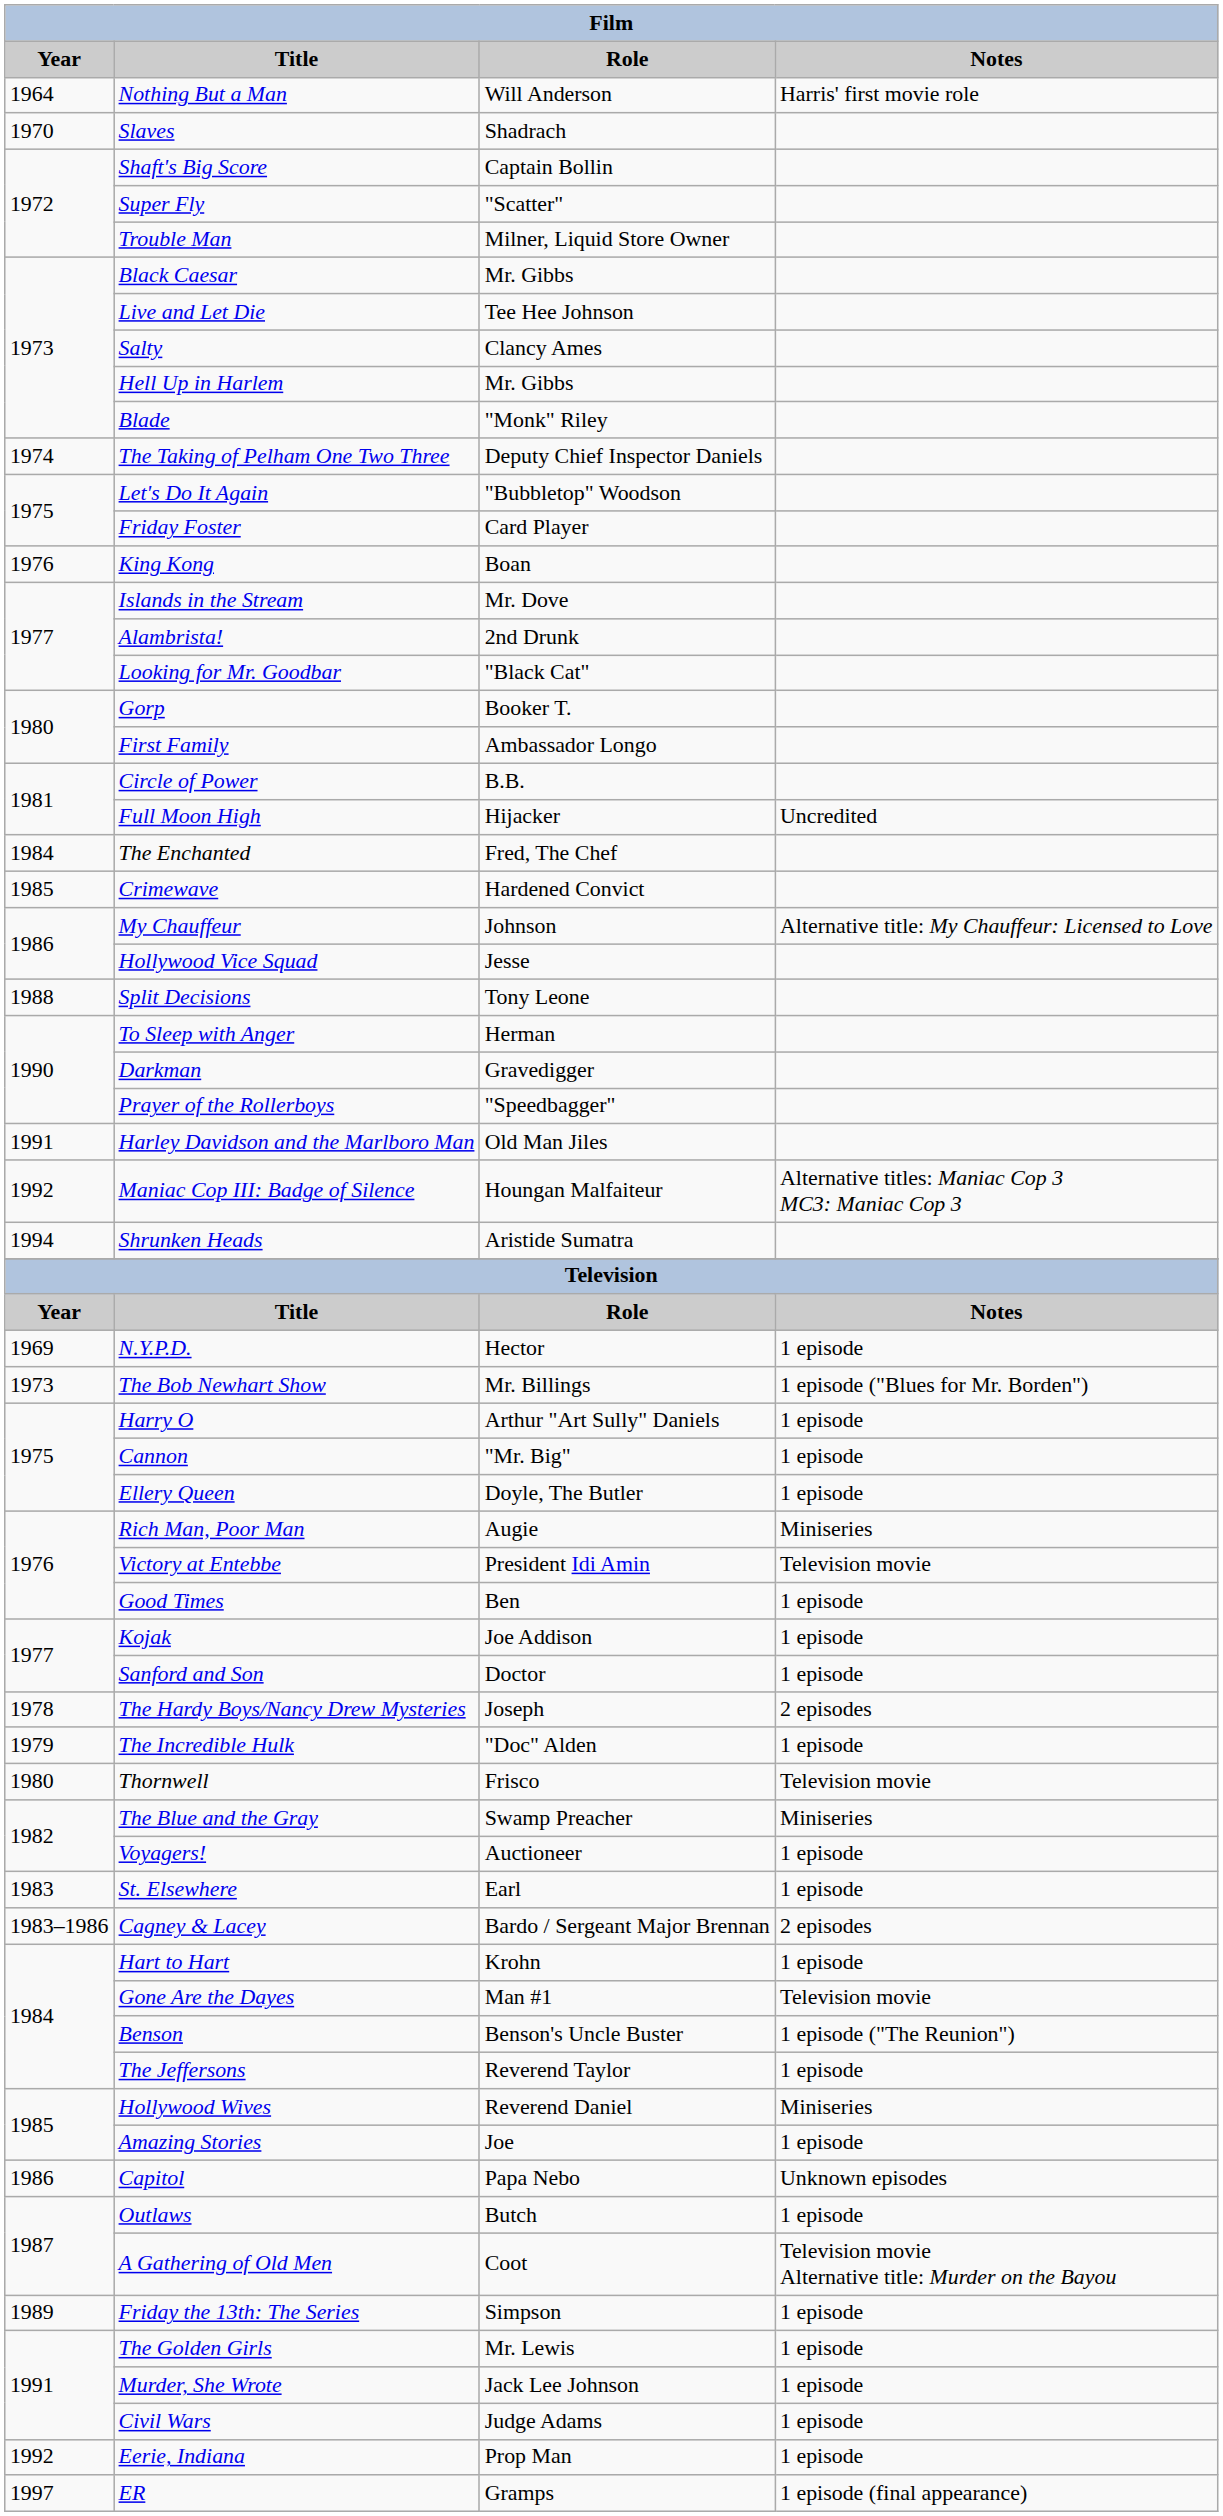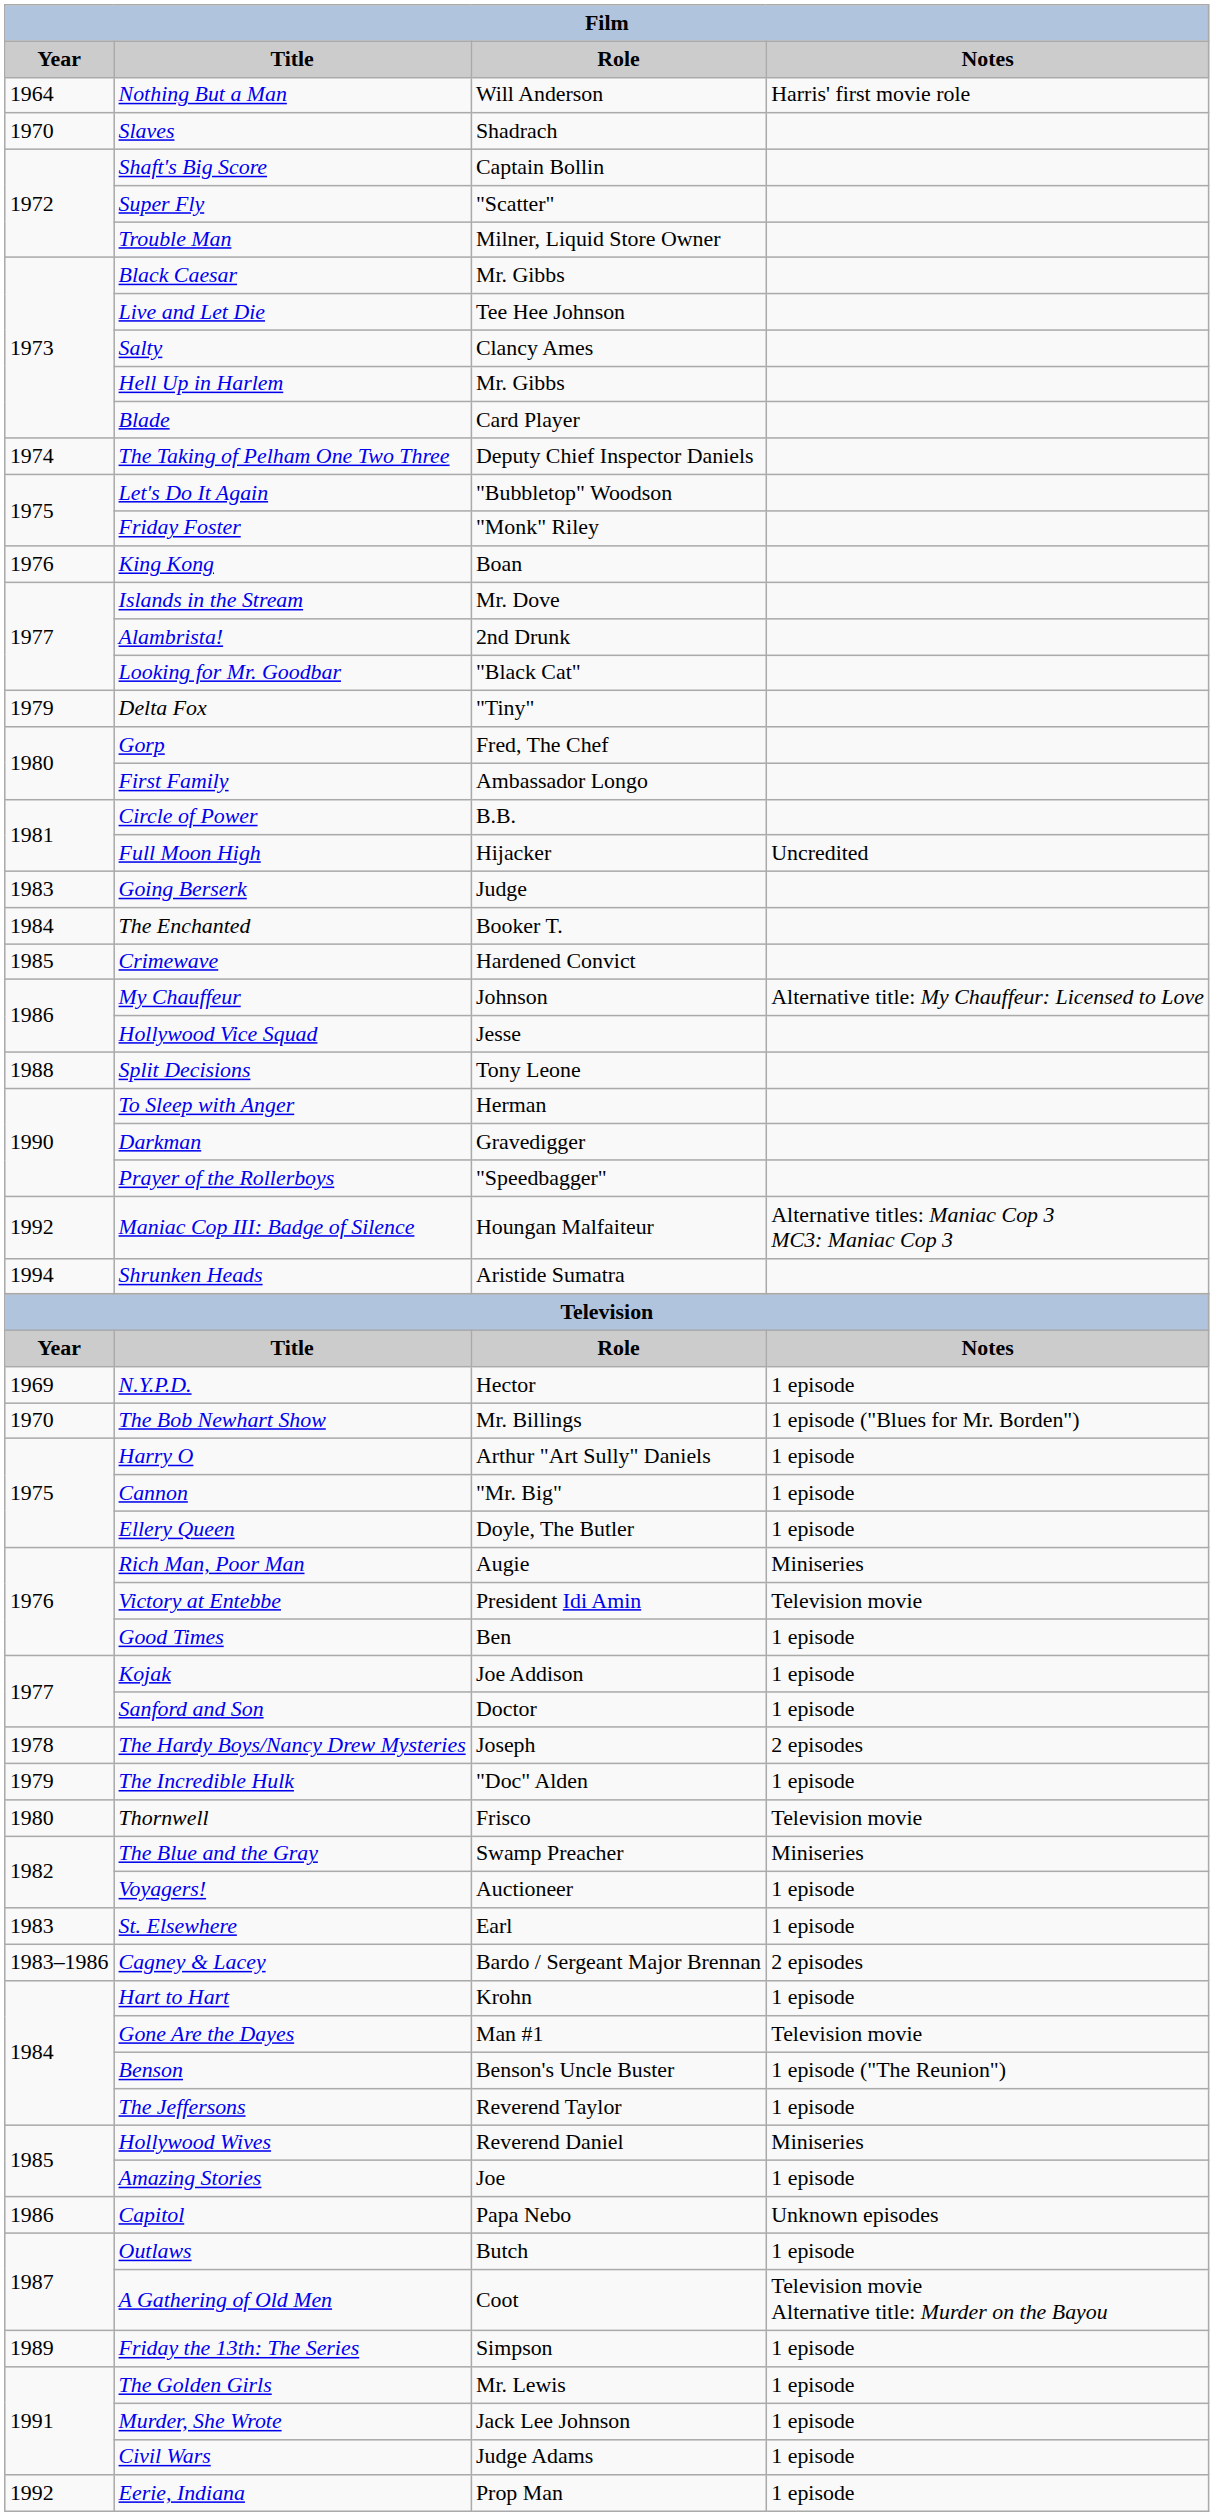 <table class="wikitable" style="font-size:90%;">
 <tr>
 <th colspan=4 style="background:#B0C4DE;">Film</th>
 </tr>
 <tr align="center">
 <th style="background: #CCCCCC;">Year</th>
 <th style="background: #CCCCCC;">Title</th>
 <th style="background: #CCCCCC;">Role</th>
 <th style="background: #CCCCCC;">Notes</th>
 </tr>
 <tr>
 <td>1964</td>
 <td><em><a href='#'>Nothing But a Man</a></em></td>
 <td>Will Anderson</td>
 <td>Harris' first movie role</td>
 </tr>
 <tr>
 <td>1970</td>
 <td><em><a href='#'>Slaves</a></em></td>
 <td>Shadrach</td>
 <td></td>
 </tr>
 <tr>
 <td rowspan=3>1972</td>
 <td><em><a href='#'>Shaft's Big Score</a></em></td>
 <td>Captain Bollin</td>
 <td></td>
 </tr>
 <tr>
 <td><em><a href='#'>Super Fly</a></em></td>
 <td>"Scatter"</td>
 <td></td>
 </tr>
 <tr>
 <td><em><a href='#'>Trouble Man</a></em></td>
 <td>Milner, Liquid Store Owner</td>
 <td></td>
 </tr>
 <tr>
 <td rowspan=5>1973</td>
 <td><em><a href='#'>Black Caesar</a></em></td>
 <td>Mr. Gibbs</td>
 <td></td>
 </tr>
 <tr>
 <td><em><a href='#'>Live and Let Die</a></em></td>
 <td>Tee Hee Johnson</td>
 <td></td>
 </tr>
 <tr>
 <td><em><a href='#'>Salty</a></em></td>
 <td>Clancy Ames</td>
 <td></td>
 </tr>
 <tr>
 <td><em><a href='#'>Hell Up in Harlem</a></em></td>
 <td>Mr. Gibbs</td>
 <td></td>
 </tr>
 <tr>
 <td><em><a href='#'>Blade</a></em></td>
-<td>"Monk" Riley</td>
+<td>Card Player</td>
 <td></td>
 </tr>
 <tr>
 <td>1974</td>
 <td><em><a href='#'>The Taking of Pelham One Two Three</a></em></td>
 <td>Deputy Chief Inspector Daniels</td>
 <td></td>
 </tr>
 <tr>
 <td rowspan=2>1975</td>
 <td><em><a href='#'>Let's Do It Again</a></em></td>
 <td>"Bubbletop" Woodson</td>
 <td></td>
 </tr>
 <tr>
 <td><em><a href='#'>Friday Foster</a></em></td>
-<td>Card Player</td>
+<td>"Monk" Riley</td>
 <td></td>
 </tr>
 <tr>
 <td>1976</td>
 <td><em><a href='#'>King Kong</a></em></td>
 <td>Boan</td>
 <td></td>
 </tr>
 <tr>
 <td rowspan=3>1977</td>
 <td><em><a href='#'>Islands in the Stream</a></em></td>
 <td>Mr. Dove</td>
 <td></td>
 </tr>
 <tr>
 <td><em><a href='#'>Alambrista!</a></em></td>
 <td>2nd Drunk</td>
 <td></td>
 </tr>
 <tr>
 <td><em><a href='#'>Looking for Mr. Goodbar</a></em></td>
 <td>"Black Cat"</td>
 <td></td>
 </tr>
 <tr>
+<td>1979</td>
+<td><em>Delta Fox</em></td>
+<td>"Tiny"</td>
+<td></td>
+</tr>
+<tr>
 <td rowspan=2>1980</td>
 <td><em><a href='#'>Gorp</a></em></td>
-<td>Booker T.</td>
+<td>Fred, The Chef</td>
 <td></td>
 </tr>
 <tr>
 <td><em><a href='#'>First Family</a></em></td>
 <td>Ambassador Longo</td>
 <td></td>
 </tr>
 <tr>
 <td rowspan=2>1981</td>
 <td><em><a href='#'>Circle of Power</a></em></td>
 <td>B.B.</td>
 <td></td>
 </tr>
 <tr>
 <td><em><a href='#'>Full Moon High</a></em></td>
 <td>Hijacker</td>
 <td>Uncredited</td>
 </tr>
 <tr>
+<td>1983</td>
+<td><em><a href='#'>Going Berserk</a></em></td>
+<td>Judge</td>
+<td></td>
+</tr>
+<tr>
 <td>1984</td>
 <td><em>The Enchanted</em></td>
-<td>Fred, The Chef</td>
+<td>Booker T.</td>
 <td></td>
 </tr>
 <tr>
 <td>1985</td>
 <td><em><a href='#'>Crimewave</a></em></td>
 <td>Hardened Convict</td>
 <td></td>
 </tr>
 <tr>
 <td rowspan=2>1986</td>
 <td><em><a href='#'>My Chauffeur</a></em></td>
 <td>Johnson</td>
 <td>Alternative title: <em>My Chauffeur: Licensed to Love</em></td>
 </tr>
 <tr>
 <td><em><a href='#'>Hollywood Vice Squad</a></em></td>
 <td>Jesse</td>
 <td></td>
 </tr>
 <tr>
 <td>1988</td>
 <td><em><a href='#'>Split Decisions</a></em></td>
 <td>Tony Leone</td>
 <td></td>
 </tr>
 <tr>
 <td rowspan=3>1990</td>
 <td><em><a href='#'>To Sleep with Anger</a></em></td>
 <td>Herman</td>
 <td></td>
 </tr>
 <tr>
 <td><em><a href='#'>Darkman</a></em></td>
 <td>Gravedigger</td>
 <td></td>
 </tr>
 <tr>
 <td><em><a href='#'>Prayer of the Rollerboys</a></em></td>
 <td>"Speedbagger"</td>
 <td></td>
 </tr>
 <tr>
-<td>1991</td>
-<td><em><a href='#'>Harley Davidson and the Marlboro Man</a></em></td>
-<td>Old Man Jiles</td>
-<td></td>
-</tr>
-<tr>
 <td>1992</td>
 <td><em><a href='#'>Maniac Cop III: Badge of Silence</a></em></td>
 <td>Houngan Malfaiteur</td>
 <td>Alternative titles: <em>Maniac Cop 3</em><br><em>MC3: Maniac Cop 3</em></td>
 </tr>
 <tr>
 <td>1994</td>
 <td><em><a href='#'>Shrunken Heads</a></em></td>
 <td>Aristide Sumatra</td>
 <td></td>
 </tr>
 <tr>
 </tr>
 <tr align="center">
 <th colspan=4 style="background:#B0C4DE;">Television</th>
 </tr>
 <tr align="center">
 <th style="background: #CCCCCC;">Year</th>
 <th style="background: #CCCCCC;">Title</th>
 <th style="background: #CCCCCC;">Role</th>
 <th style="background: #CCCCCC;">Notes</th>
 </tr>
 <tr>
 <td>1969</td>
 <td><em><a href='#'>N.Y.P.D.</a></em></td>
 <td>Hector</td>
 <td>1 episode</td>
 </tr>
 <tr>
-<td>1973</td>
+<td>1970</td>
 <td><em><a href='#'>The Bob Newhart Show</a></em></td>
 <td>Mr. Billings</td>
 <td>1 episode ("Blues for Mr. Borden")</td>
 </tr>
 <tr>
 <td rowspan=3>1975</td>
 <td><em><a href='#'>Harry O</a></em></td>
 <td>Arthur "Art Sully" Daniels</td>
 <td>1 episode</td>
 </tr>
 <tr>
 <td><em><a href='#'>Cannon</a></em></td>
 <td>"Mr. Big"</td>
 <td>1 episode</td>
 </tr>
 <tr>
 <td><em><a href='#'>Ellery Queen</a></em></td>
 <td>Doyle, The Butler</td>
 <td>1 episode</td>
 </tr>
 <tr>
 <td rowspan=3>1976</td>
 <td><em><a href='#'>Rich Man, Poor Man</a></em></td>
 <td>Augie</td>
 <td>Miniseries</td>
 </tr>
 <tr>
 <td><em><a href='#'>Victory at Entebbe</a></em></td>
 <td>President <a href='#'>Idi Amin</a></td>
 <td>Television movie</td>
 </tr>
 <tr>
 <td><em><a href='#'>Good Times</a></em></td>
 <td>Ben</td>
 <td>1 episode</td>
 </tr>
 <tr>
 <td rowspan=2>1977</td>
 <td><em><a href='#'>Kojak</a></em></td>
 <td>Joe Addison</td>
 <td>1 episode</td>
 </tr>
 <tr>
 <td><em><a href='#'>Sanford and Son</a></em></td>
 <td>Doctor</td>
 <td>1 episode</td>
 </tr>
 <tr>
 <td>1978</td>
 <td><em><a href='#'>The Hardy Boys/Nancy Drew Mysteries</a></em></td>
 <td>Joseph</td>
 <td>2 episodes</td>
 </tr>
 <tr>
 <td>1979</td>
 <td><em><a href='#'>The Incredible Hulk</a></em></td>
 <td>"Doc" Alden</td>
 <td>1 episode</td>
 </tr>
 <tr>
 <td>1980</td>
 <td><em>Thornwell</em></td>
 <td>Frisco</td>
 <td>Television movie</td>
 </tr>
 <tr>
 <td rowspan=2>1982</td>
 <td><em><a href='#'>The Blue and the Gray</a></em></td>
 <td>Swamp Preacher</td>
 <td>Miniseries</td>
 </tr>
 <tr>
 <td><em><a href='#'>Voyagers!</a></em></td>
 <td>Auctioneer</td>
 <td>1 episode</td>
 </tr>
 <tr>
 <td>1983</td>
 <td><em><a href='#'>St. Elsewhere</a></em></td>
 <td>Earl</td>
 <td>1 episode</td>
 </tr>
 <tr>
 <td>1983–1986</td>
 <td><em><a href='#'>Cagney & Lacey</a></em></td>
 <td>Bardo / Sergeant Major Brennan</td>
 <td>2 episodes</td>
 </tr>
 <tr>
 <td rowspan=4>1984</td>
 <td><em><a href='#'>Hart to Hart</a></em></td>
 <td>Krohn</td>
 <td>1 episode</td>
 </tr>
 <tr>
 <td><em><a href='#'>Gone Are the Dayes</a></em></td>
 <td>Man #1</td>
 <td>Television movie</td>
 </tr>
 <tr>
 <td><em><a href='#'>Benson</a></em></td>
 <td>Benson's Uncle Buster</td>
 <td>1 episode ("The Reunion")</td>
 </tr>
 <tr>
 <td><em><a href='#'>The Jeffersons</a></em></td>
 <td>Reverend Taylor</td>
 <td>1 episode</td>
 </tr>
 <tr>
 <td rowspan=2>1985</td>
 <td><em><a href='#'>Hollywood Wives</a></em></td>
 <td>Reverend Daniel</td>
 <td>Miniseries</td>
 </tr>
 <tr>
 <td><em><a href='#'>Amazing Stories</a></em></td>
 <td>Joe</td>
 <td>1 episode</td>
 </tr>
 <tr>
 <td>1986</td>
 <td><em><a href='#'>Capitol</a></em></td>
 <td>Papa Nebo</td>
 <td>Unknown episodes</td>
 </tr>
 <tr>
 <td rowspan=2>1987</td>
 <td><em><a href='#'>Outlaws</a></em></td>
 <td>Butch</td>
 <td>1 episode</td>
 </tr>
 <tr>
 <td><em><a href='#'>A Gathering of Old Men</a></em></td>
 <td>Coot</td>
 <td>Television movie<br>Alternative title: <em>Murder on the Bayou</em></td>
 </tr>
 <tr>
 <td>1989</td>
 <td><em><a href='#'>Friday the 13th: The Series</a></em></td>
 <td>Simpson</td>
 <td>1 episode</td>
 </tr>
 <tr>
 <td rowspan=3>1991</td>
 <td><em><a href='#'>The Golden Girls</a></em></td>
 <td>Mr. Lewis</td>
 <td>1 episode</td>
 </tr>
 <tr>
 <td><em><a href='#'>Murder, She Wrote</a></em></td>
 <td>Jack Lee Johnson</td>
 <td>1 episode</td>
 </tr>
 <tr>
 <td><em><a href='#'>Civil Wars</a></em></td>
 <td>Judge Adams</td>
 <td>1 episode</td>
 </tr>
 <tr>
 <td>1992</td>
 <td><em><a href='#'>Eerie, Indiana</a></em></td>
 <td>Prop Man</td>
 <td>1 episode</td>
 </tr>
-<tr>
-<td>1997</td>
-<td><em><a href='#'>ER</a></em></td>
-<td>Gramps</td>
-<td>1 episode (final appearance)</td>
-</tr>
 </table>
